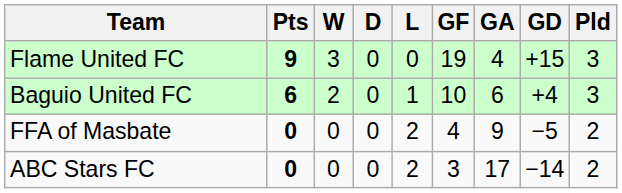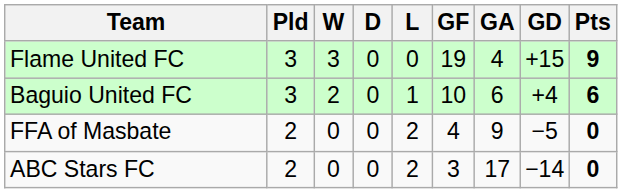 <table class="wikitable" style="text-align: center;">
 <tr>
 <th width="175">Team</th>
-<th width="20">Pts</th>
+<th width="20">Pld</th>
 <th width="20">W</th>
 <th width="20">D</th>
 <th width="20">L</th>
 <th width="20">GF</th>
 <th width="20">GA</th>
 <th width="20">GD</th>
-<th width="20">Pld</th>
+<th width="20">Pts</th>
 </tr>
 <tr bgcolor=#ccffcc>
 <td style="text-align:left;">Flame United FC</td>
-<td><strong>9</strong></td>
+<td>3</td>
 <td>3</td>
 <td>0</td>
 <td>0</td>
 <td>19</td>
 <td>4</td>
 <td>+15</td>
-<td>3</td>
+<td><strong>9</strong></td>
 </tr>
 <tr bgcolor=#ccffcc>
 <td style="text-align:left;">Baguio United FC</td>
-<td><strong>6</strong></td>
+<td>3</td>
 <td>2</td>
 <td>0</td>
 <td>1</td>
 <td>10</td>
 <td>6</td>
 <td>+4</td>
-<td>3</td>
+<td><strong>6</strong></td>
 </tr>
 <tr>
 <td style="text-align:left;">FFA of Masbate</td>
-<td><strong>0</strong></td>
+<td>2</td>
 <td>0</td>
 <td>0</td>
 <td>2</td>
 <td>4</td>
 <td>9</td>
 <td>−5</td>
-<td>2</td>
+<td><strong>0</strong></td>
 </tr>
 <tr>
 <td style="text-align:left;">ABC Stars FC</td>
-<td><strong>0</strong></td>
+<td>2</td>
 <td>0</td>
 <td>0</td>
 <td>2</td>
 <td>3</td>
 <td>17</td>
 <td>−14</td>
-<td>2</td>
+<td><strong>0</strong></td>
 </tr>
 </table>
